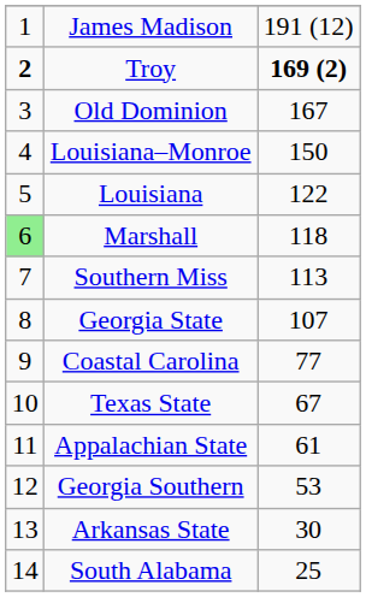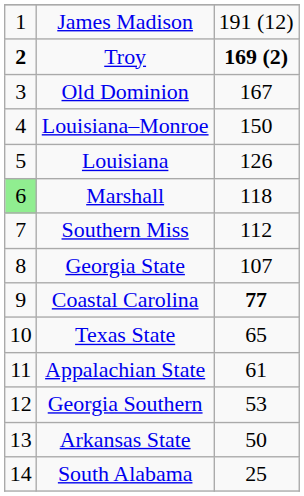 <table class="wikitable" border="1">
 <tr align=center>
 </tr>
 <tr align="center">
 <td>1</td>
 <td><a href='#'>James Madison</a></td>
 <td>191 (12)</td>
 </tr>
 <tr align="center">
 <td><strong>2</strong></td>
 <td><a href='#'>Troy</a></td>
 <td><strong>169 (2)</strong></td>
 </tr>
 <tr align="center">
 <td>3</td>
 <td><a href='#'>Old Dominion</a></td>
 <td>167</td>
 </tr>
 <tr align="center">
 <td>4</td>
 <td><a href='#'>Louisiana–Monroe</a></td>
 <td>150</td>
 </tr>
 <tr align="center">
 <td>5</td>
 <td><a href='#'>Louisiana</a></td>
-<td>122</td>
+<td>126</td>
 </tr>
 <tr align="center">
 <td style="background: lightgreen;">6</td>
 <td><a href='#'>Marshall</a></td>
 <td>118</td>
 </tr>
 <tr align="center">
 <td>7</td>
 <td><a href='#'>Southern Miss</a></td>
-<td>113</td>
+<td>112</td>
 </tr>
 <tr align="center">
 <td>8</td>
 <td><a href='#'>Georgia State</a></td>
 <td>107</td>
 </tr>
 <tr align="center">
 <td>9</td>
 <td><a href='#'>Coastal Carolina</a></td>
-<td>77</td>
+<td><strong>77</strong></td>
 </tr>
 <tr align="center">
 <td>10</td>
 <td><a href='#'>Texas State</a></td>
-<td>67</td>
+<td>65</td>
 </tr>
 <tr align="center">
 <td>11</td>
 <td><a href='#'>Appalachian State</a></td>
 <td>61</td>
 </tr>
 <tr align="center">
 <td>12</td>
 <td><a href='#'>Georgia Southern</a></td>
 <td>53</td>
 </tr>
 <tr align="center">
 <td>13</td>
 <td><a href='#'>Arkansas State</a></td>
-<td>30</td>
+<td>50</td>
 </tr>
 <tr align="center">
 <td>14</td>
 <td><a href='#'>South Alabama</a></td>
 <td>25</td>
 </tr>
 </table>
